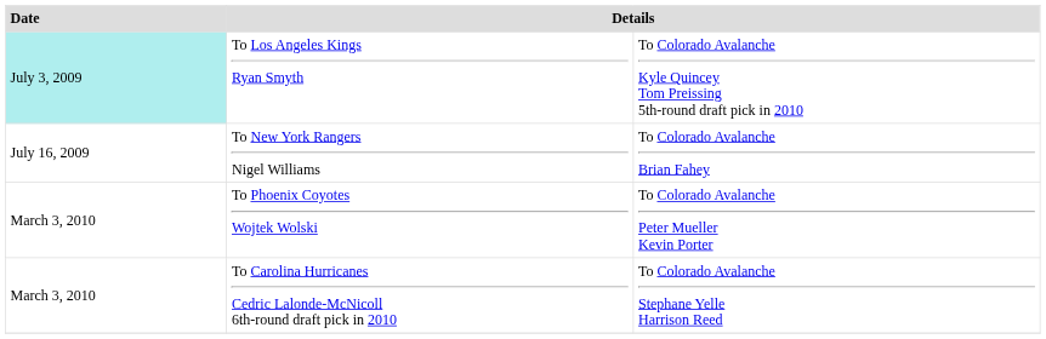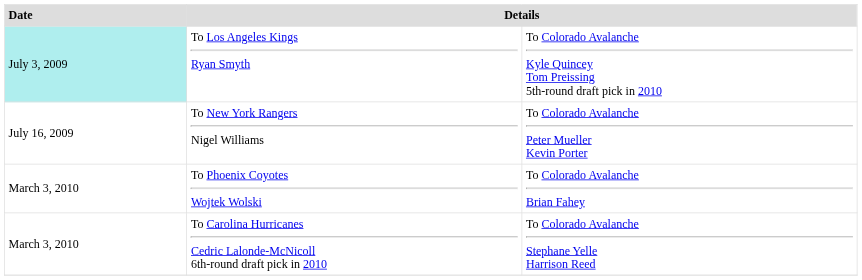 <table border=1 style="border-collapse:collapse" bordercolor="#DFDFDF"  cellpadding="5" width=90%>
 <tr bgcolor="#dddddd">
 <th style="text-align:left;">Date</th>
 <th colspan="2">Details</th>
 </tr>
 <tr>
 <td style="background: paleturquoise;">July 3, 2009<br></td>
 <td valign="top">To <a href='#'>Los Angeles Kings</a><hr><a href='#'>Ryan Smyth</a></td>
 <td valign="top">To <a href='#'>Colorado Avalanche</a><hr><a href='#'>Kyle Quincey</a><br><a href='#'>Tom Preissing</a><br>5th-round draft pick in <a href='#'>2010</a></td>
 </tr>
 <tr>
 <td>July 16, 2009<br></td>
 <td valign="top">To <a href='#'>New York Rangers</a><hr>Nigel Williams</td>
-<td valign="top">To <a href='#'>Colorado Avalanche</a><hr><a href='#'>Brian Fahey</a></td>
+<td valign="top">To <a href='#'>Colorado Avalanche</a><hr><a href='#'>Peter Mueller</a><br><a href='#'>Kevin Porter</a></td>
 </tr>
 <tr>
 <td>March 3, 2010<br></td>
 <td valign="top">To <a href='#'>Phoenix Coyotes</a><hr><a href='#'>Wojtek Wolski</a></td>
-<td valign="top">To <a href='#'>Colorado Avalanche</a><hr><a href='#'>Peter Mueller</a><br><a href='#'>Kevin Porter</a></td>
+<td valign="top">To <a href='#'>Colorado Avalanche</a><hr><a href='#'>Brian Fahey</a></td>
 </tr>
 <tr>
 <td>March 3, 2010<br></td>
 <td valign="top">To <a href='#'>Carolina Hurricanes</a><hr><a href='#'>Cedric Lalonde-McNicoll</a><br>6th-round draft pick in <a href='#'>2010</a></td>
 <td valign="top">To <a href='#'>Colorado Avalanche</a><hr><a href='#'>Stephane Yelle</a><br><a href='#'>Harrison Reed</a></td>
 </tr>
 <tr>
 </tr>
 </table>
